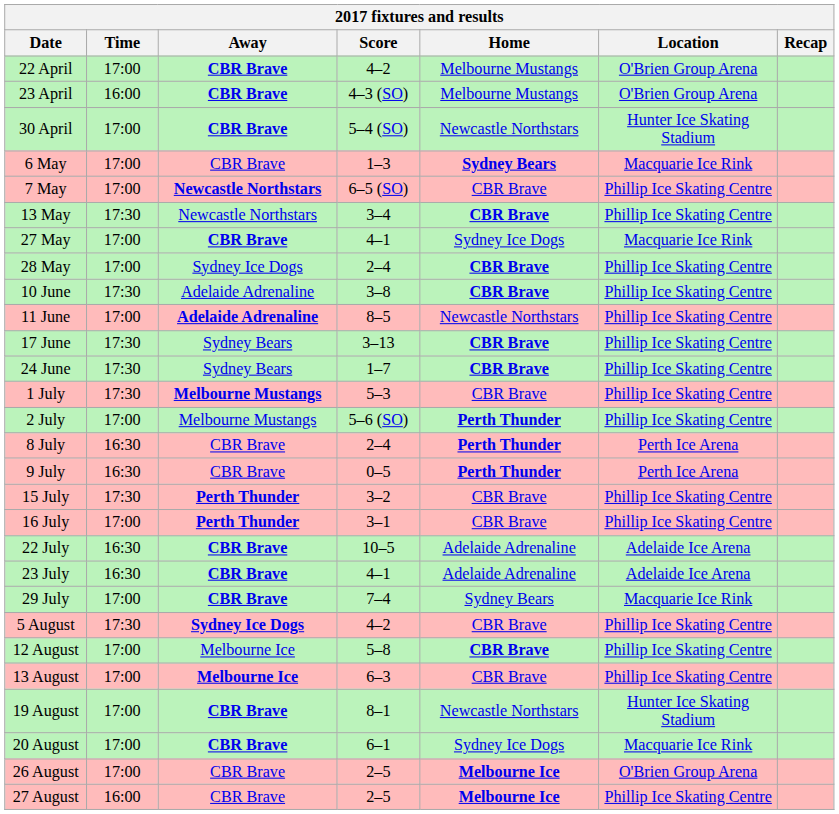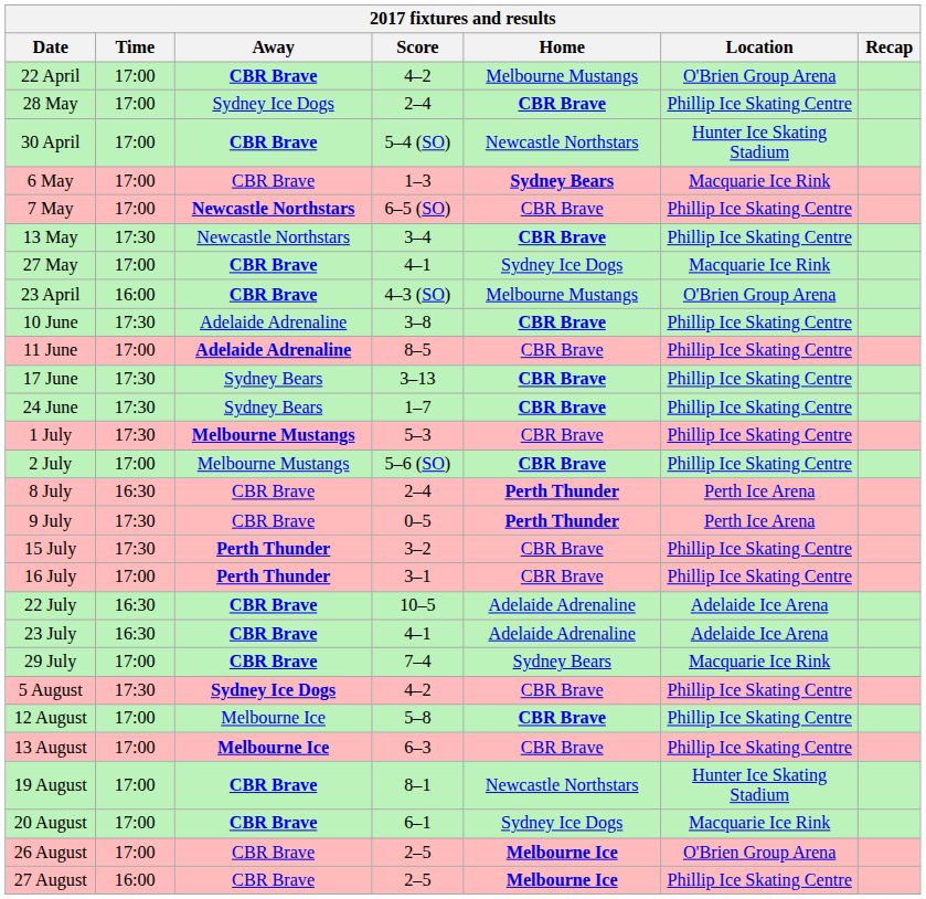 <table class="wikitable collapsible" width="65%" style="margin: 1em auto 1em auto">
 <tr>
 <th colspan="7">2017 fixtures and results</th>
 </tr>
 <tr>
 <th width="5%">Date</th>
 <th width="5%">Time</th>
 <th width="13%">Away</th>
 <th width="6%">Score</th>
 <th width="13%">Home</th>
 <th width="13%">Location</th>
 <th width="1%">Recap</th>
 </tr>
 <tr align="center" style="background:#BBF3BB">
 <td>22 April</td>
 <td>17:00</td>
 <td><strong><a href='#'>CBR Brave</a></strong></td>
 <td>4–2</td>
 <td><a href='#'>Melbourne Mustangs</a></td>
 <td><a href='#'>O'Brien Group Arena</a></td>
 <td></td>
 </tr>
 <tr align="center" style="background:#BBF3BB">
-<td>23 April</td>
-<td>16:00</td>
+<td>28 May</td>
+<td>17:00</td>
+<td><a href='#'>Sydney Ice Dogs</a></td>
+<td>2–4</td>
 <td><strong><a href='#'>CBR Brave</a></strong></td>
-<td>4–3 (<a href='#'>SO</a>)</td>
-<td><a href='#'>Melbourne Mustangs</a></td>
-<td><a href='#'>O'Brien Group Arena</a></td>
+<td><a href='#'>Phillip Ice Skating Centre</a></td>
 <td></td>
 </tr>
 <tr align="center" style="background:#BBF3BB">
 <td>30 April</td>
 <td>17:00</td>
 <td><strong><a href='#'>CBR Brave</a></strong></td>
 <td>5–4 (<a href='#'>SO</a>)</td>
 <td><a href='#'>Newcastle Northstars</a></td>
 <td><a href='#'>Hunter Ice Skating Stadium</a></td>
 <td></td>
 </tr>
 <tr align="center" style="background:#FFBBBB">
 <td>6 May</td>
 <td>17:00</td>
 <td><a href='#'>CBR Brave</a></td>
 <td>1–3</td>
 <td><strong><a href='#'>Sydney Bears</a></strong></td>
 <td><a href='#'>Macquarie Ice Rink</a></td>
 <td></td>
 </tr>
 <tr align="center" style="background:#FFBBBB">
 <td>7 May</td>
 <td>17:00</td>
 <td><strong><a href='#'>Newcastle Northstars</a></strong></td>
 <td>6–5 (<a href='#'>SO</a>)</td>
 <td><a href='#'>CBR Brave</a></td>
 <td><a href='#'>Phillip Ice Skating Centre</a></td>
 <td></td>
 </tr>
 <tr align="center" style="background:#BBF3BB">
 <td>13 May</td>
 <td>17:30</td>
 <td><a href='#'>Newcastle Northstars</a></td>
 <td>3–4</td>
 <td><strong><a href='#'>CBR Brave</a></strong></td>
 <td><a href='#'>Phillip Ice Skating Centre</a></td>
 <td></td>
 </tr>
 <tr align="center" style="background:#BBF3BB">
 <td>27 May</td>
 <td>17:00</td>
 <td><strong><a href='#'>CBR Brave</a></strong></td>
 <td>4–1</td>
 <td><a href='#'>Sydney Ice Dogs</a></td>
 <td><a href='#'>Macquarie Ice Rink</a></td>
 <td></td>
 </tr>
 <tr align="center" style="background:#BBF3BB">
-<td>28 May</td>
-<td>17:00</td>
-<td><a href='#'>Sydney Ice Dogs</a></td>
-<td>2–4</td>
+<td>23 April</td>
+<td>16:00</td>
 <td><strong><a href='#'>CBR Brave</a></strong></td>
-<td><a href='#'>Phillip Ice Skating Centre</a></td>
+<td>4–3 (<a href='#'>SO</a>)</td>
+<td><a href='#'>Melbourne Mustangs</a></td>
+<td><a href='#'>O'Brien Group Arena</a></td>
 <td></td>
 </tr>
 <tr align="center" style="background:#BBF3BB">
 <td>10 June</td>
 <td>17:30</td>
 <td><a href='#'>Adelaide Adrenaline</a></td>
 <td>3–8</td>
 <td><strong><a href='#'>CBR Brave</a></strong></td>
 <td><a href='#'>Phillip Ice Skating Centre</a></td>
 <td></td>
 </tr>
 <tr align="center" style="background:#FFBBBB">
 <td>11 June</td>
 <td>17:00</td>
 <td><strong><a href='#'>Adelaide Adrenaline</a></strong></td>
 <td>8–5</td>
-<td><a href='#'>Newcastle Northstars</a></td>
+<td><a href='#'>CBR Brave</a></td>
 <td><a href='#'>Phillip Ice Skating Centre</a></td>
 <td></td>
 </tr>
 <tr align="center" style="background:#BBF3BB">
 <td>17 June</td>
 <td>17:30</td>
 <td><a href='#'>Sydney Bears</a></td>
 <td>3–13</td>
 <td><strong><a href='#'>CBR Brave</a></strong></td>
 <td><a href='#'>Phillip Ice Skating Centre</a></td>
 <td></td>
 </tr>
 <tr align="center" style="background:#BBF3BB">
 <td>24 June</td>
 <td>17:30</td>
 <td><a href='#'>Sydney Bears</a></td>
 <td>1–7</td>
 <td><strong><a href='#'>CBR Brave</a></strong></td>
 <td><a href='#'>Phillip Ice Skating Centre</a></td>
 <td></td>
 </tr>
 <tr align="center" style="background:#FFBBBB">
 <td>1 July</td>
 <td>17:30</td>
 <td><strong><a href='#'>Melbourne Mustangs</a></strong></td>
 <td>5–3</td>
 <td><a href='#'>CBR Brave</a></td>
 <td><a href='#'>Phillip Ice Skating Centre</a></td>
 <td></td>
 </tr>
 <tr align="center" style="background:#BBF3BB">
 <td>2 July</td>
 <td>17:00</td>
 <td><a href='#'>Melbourne Mustangs</a></td>
 <td>5–6 (<a href='#'>SO</a>)</td>
-<td><strong><a href='#'>Perth Thunder</a></strong></td>
+<td><strong><a href='#'>CBR Brave</a></strong></td>
 <td><a href='#'>Phillip Ice Skating Centre</a></td>
 <td></td>
 </tr>
 <tr align="center" style="background:#FFBBBB">
 <td>8 July</td>
 <td>16:30</td>
 <td><a href='#'>CBR Brave</a></td>
 <td>2–4</td>
 <td><strong><a href='#'>Perth Thunder</a></strong></td>
 <td><a href='#'>Perth Ice Arena</a></td>
 <td></td>
 </tr>
 <tr align="center" style="background:#FFBBBB">
 <td>9 July</td>
-<td>16:30</td>
+<td>17:30</td>
 <td><a href='#'>CBR Brave</a></td>
 <td>0–5</td>
 <td><strong><a href='#'>Perth Thunder</a></strong></td>
 <td><a href='#'>Perth Ice Arena</a></td>
 <td></td>
 </tr>
 <tr align="center" style="background:#FFBBBB">
 <td>15 July</td>
 <td>17:30</td>
 <td><strong><a href='#'>Perth Thunder</a></strong></td>
 <td>3–2</td>
 <td><a href='#'>CBR Brave</a></td>
 <td><a href='#'>Phillip Ice Skating Centre</a></td>
 <td></td>
 </tr>
 <tr align="center" style="background:#FFBBBB">
 <td>16 July</td>
 <td>17:00</td>
 <td><strong><a href='#'>Perth Thunder</a></strong></td>
 <td>3–1</td>
 <td><a href='#'>CBR Brave</a></td>
 <td><a href='#'>Phillip Ice Skating Centre</a></td>
 <td></td>
 </tr>
 <tr align="center" style="background:#BBF3BB">
 <td>22 July</td>
 <td>16:30</td>
 <td><strong><a href='#'>CBR Brave</a></strong></td>
 <td>10–5</td>
 <td><a href='#'>Adelaide Adrenaline</a></td>
 <td><a href='#'>Adelaide Ice Arena</a></td>
 <td></td>
 </tr>
 <tr align="center" style="background:#BBF3BB">
 <td>23 July</td>
 <td>16:30</td>
 <td><strong><a href='#'>CBR Brave</a></strong></td>
 <td>4–1</td>
 <td><a href='#'>Adelaide Adrenaline</a></td>
 <td><a href='#'>Adelaide Ice Arena</a></td>
 <td></td>
 </tr>
 <tr align="center" style="background:#BBF3BB">
 <td>29 July</td>
 <td>17:00</td>
 <td><strong><a href='#'>CBR Brave</a></strong></td>
 <td>7–4</td>
 <td><a href='#'>Sydney Bears</a></td>
 <td><a href='#'>Macquarie Ice Rink</a></td>
 <td></td>
 </tr>
 <tr align="center" style="background:#FFBBBB">
 <td>5 August</td>
 <td>17:30</td>
 <td><strong><a href='#'>Sydney Ice Dogs</a></strong></td>
 <td>4–2</td>
 <td><a href='#'>CBR Brave</a></td>
 <td><a href='#'>Phillip Ice Skating Centre</a></td>
 <td></td>
 </tr>
 <tr align="center" style="background:#BBF3BB">
 <td>12 August</td>
 <td>17:00</td>
 <td><a href='#'>Melbourne Ice</a></td>
 <td>5–8</td>
 <td><strong><a href='#'>CBR Brave</a></strong></td>
 <td><a href='#'>Phillip Ice Skating Centre</a></td>
 <td></td>
 </tr>
 <tr align="center" style="background:#FFBBBB">
 <td>13 August</td>
 <td>17:00</td>
 <td><strong><a href='#'>Melbourne Ice</a></strong></td>
 <td>6–3</td>
 <td><a href='#'>CBR Brave</a></td>
 <td><a href='#'>Phillip Ice Skating Centre</a></td>
 <td></td>
 </tr>
 <tr align="center" style="background:#BBF3BB">
 <td>19 August</td>
 <td>17:00</td>
 <td><strong><a href='#'>CBR Brave</a></strong></td>
 <td>8–1</td>
 <td><a href='#'>Newcastle Northstars</a></td>
 <td><a href='#'>Hunter Ice Skating Stadium</a></td>
 <td></td>
 </tr>
 <tr align="center" style="background:#BBF3BB">
 <td>20 August</td>
 <td>17:00</td>
 <td><strong><a href='#'>CBR Brave</a></strong></td>
 <td>6–1</td>
 <td><a href='#'>Sydney Ice Dogs</a></td>
 <td><a href='#'>Macquarie Ice Rink</a></td>
 <td></td>
 </tr>
 <tr align="center" style="background:#FFBBBB">
 <td>26 August</td>
 <td>17:00</td>
 <td><a href='#'>CBR Brave</a></td>
 <td>2–5</td>
 <td><strong><a href='#'>Melbourne Ice</a></strong></td>
 <td><a href='#'>O'Brien Group Arena</a></td>
 <td></td>
 </tr>
 <tr align="center" style="background:#FFBBBB">
 <td>27 August</td>
 <td>16:00</td>
 <td><a href='#'>CBR Brave</a></td>
 <td>2–5</td>
 <td><strong><a href='#'>Melbourne Ice</a></strong></td>
 <td><a href='#'>Phillip Ice Skating Centre</a></td>
 <td></td>
 </tr>
 </table>
